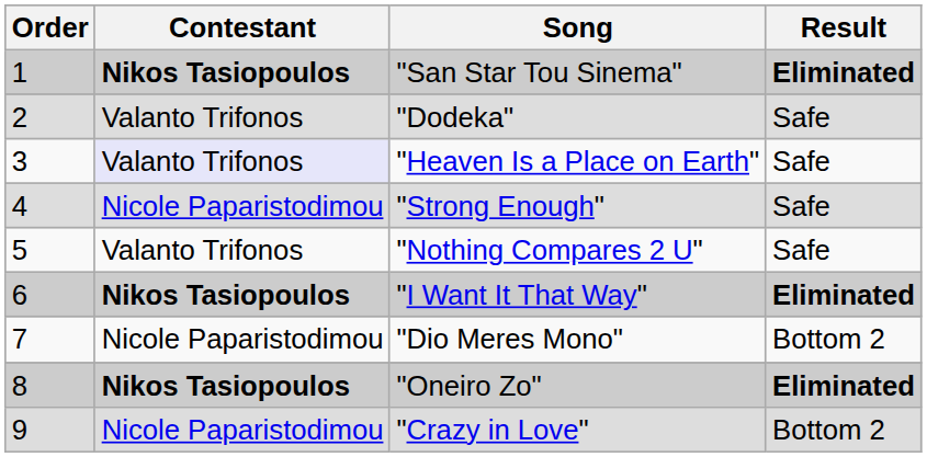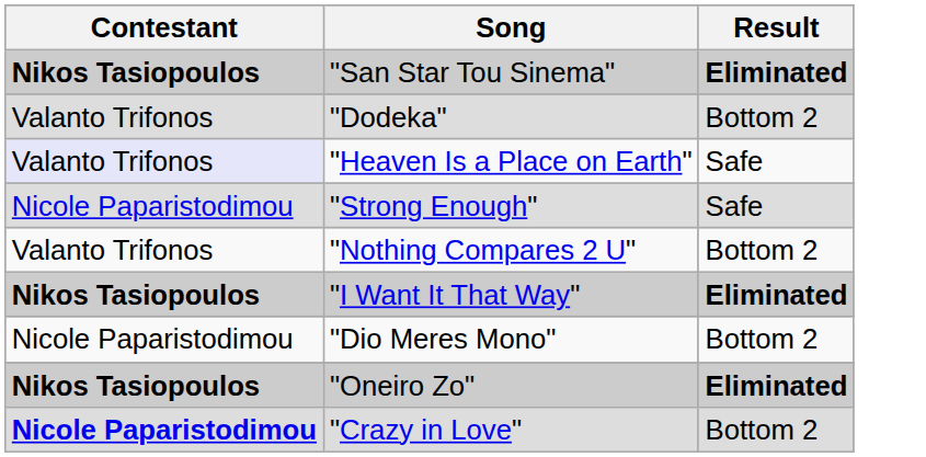 <table class="wikitable" style="font-size: 95%;">
 <tr>
-<th>Order</th>
 <th>Contestant</th>
 <th>Song</th>
 <th>Result</th>
 </tr>
 <tr style="background:#ccc;">
-<td>1</td>
 <td><strong>Nikos Tasiopoulos</strong></td>
 <td>"San Star Tou Sinema"</td>
 <td><strong>Eliminated</strong></td>
 </tr>
 <tr style="background:#ddd;">
-<td>2</td>
 <td>Valanto Trifonos</td>
 <td>"Dodeka"</td>
-<td>Safe</td>
+<td>Bottom 2</td>
 </tr>
 <tr>
-<td>3</td>
 <td style="background: lavender;">Valanto Trifonos</td>
 <td>"<a href='#'>Heaven Is a Place on Earth</a>"</td>
 <td>Safe</td>
 </tr>
 <tr style="background:#ddd;">
-<td>4</td>
 <td><a href='#'>Nicole Paparistodimou</a></td>
 <td>"<a href='#'>Strong Enough</a>"</td>
 <td>Safe</td>
 </tr>
 <tr>
-<td>5</td>
 <td>Valanto Trifonos</td>
 <td>"<a href='#'>Nothing Compares 2 U</a>"</td>
-<td>Safe</td>
+<td>Bottom 2</td>
 </tr>
 <tr style="background:#ccc;">
-<td>6</td>
 <td><strong>Nikos Tasiopoulos</strong></td>
 <td>"<a href='#'>I Want It That Way</a>"</td>
 <td><strong>Eliminated</strong></td>
 </tr>
 <tr>
-<td>7</td>
 <td>Nicole Paparistodimou</td>
 <td>"Dio Meres Mono"</td>
 <td>Bottom 2</td>
 </tr>
 <tr style="background:#ccc;">
-<td>8</td>
 <td><strong>Nikos Tasiopoulos</strong></td>
 <td>"Oneiro Zo"</td>
 <td><strong>Eliminated</strong></td>
 </tr>
 <tr style="background:#ddd;">
-<td>9</td>
-<td><a href='#'>Nicole Paparistodimou</a></td>
+<td><strong><a href='#'>Nicole Paparistodimou</a></strong></td>
 <td>"<a href='#'>Crazy in Love</a>"</td>
 <td>Bottom 2</td>
 </tr>
 </table>
